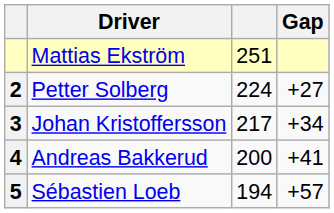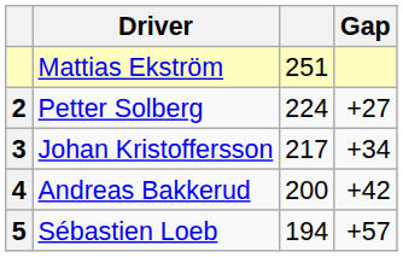 <table class="wikitable" style="font-size: 95%;">
 <tr>
 <th></th>
 <th>Driver</th>
 <th></th>
 <th>Gap</th>
 </tr>
 <tr>
 <th style="background:#ffffbf;"></th>
 <td style="background:#ffffbf;"> <a href='#'>Mattias Ekström</a></td>
 <td style="background:#ffffbf;">251</td>
 <td style="background:#ffffbf;"></td>
 </tr>
 <tr>
 <th>2</th>
 <td> <a href='#'>Petter Solberg</a></td>
 <td align="right">224</td>
 <td align="right">+27</td>
 </tr>
 <tr>
 <th>3</th>
 <td> <a href='#'>Johan Kristoffersson</a></td>
 <td align="right">217</td>
 <td align="right">+34</td>
 </tr>
 <tr>
 <th>4</th>
 <td> <a href='#'>Andreas Bakkerud</a></td>
 <td align="right">200</td>
-<td align="right">+41</td>
+<td align="right">+42</td>
 </tr>
 <tr>
 <th>5</th>
 <td> <a href='#'>Sébastien Loeb</a></td>
 <td align="right">194</td>
 <td align="right">+57</td>
 </tr>
 </table>
